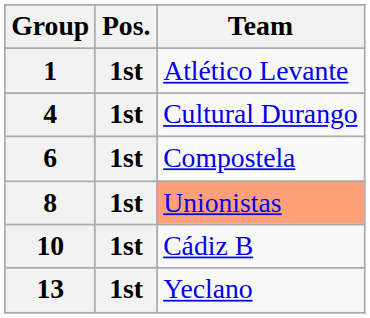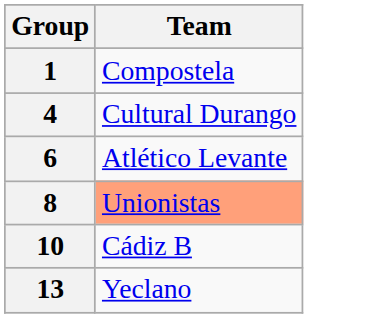 <table class="wikitable">
 <tr>
 <th>Group</th>
-<th>Pos.</th>
 <th>Team</th>
 </tr>
 <tr>
 <th>1</th>
-<th>1st</th>
-<td><a href='#'>Atlético Levante</a></td>
+<td><a href='#'>Compostela</a></td>
 </tr>
 <tr>
 <th>4</th>
-<th>1st</th>
 <td><a href='#'>Cultural Durango</a></td>
 </tr>
 <tr>
 <th>6</th>
-<th>1st</th>
-<td><a href='#'>Compostela</a></td>
+<td><a href='#'>Atlético Levante</a></td>
 </tr>
 <tr>
 <th>8</th>
-<th>1st</th>
 <td style="background: lightsalmon;"><a href='#'>Unionistas</a></td>
 </tr>
 <tr>
 <th>10</th>
-<th>1st</th>
 <td><a href='#'>Cádiz B</a></td>
 </tr>
 <tr>
 <th>13</th>
-<th>1st</th>
 <td><a href='#'>Yeclano</a></td>
 </tr>
 </table>
